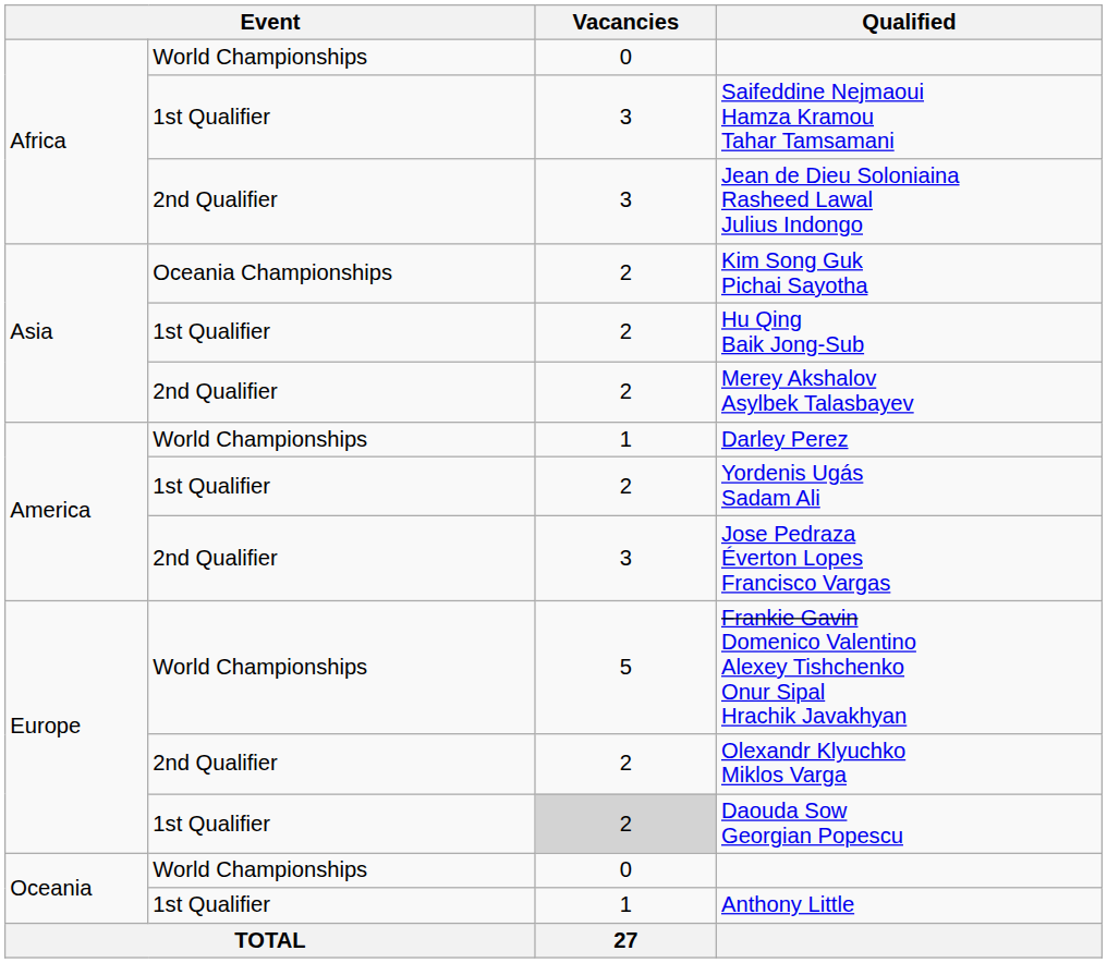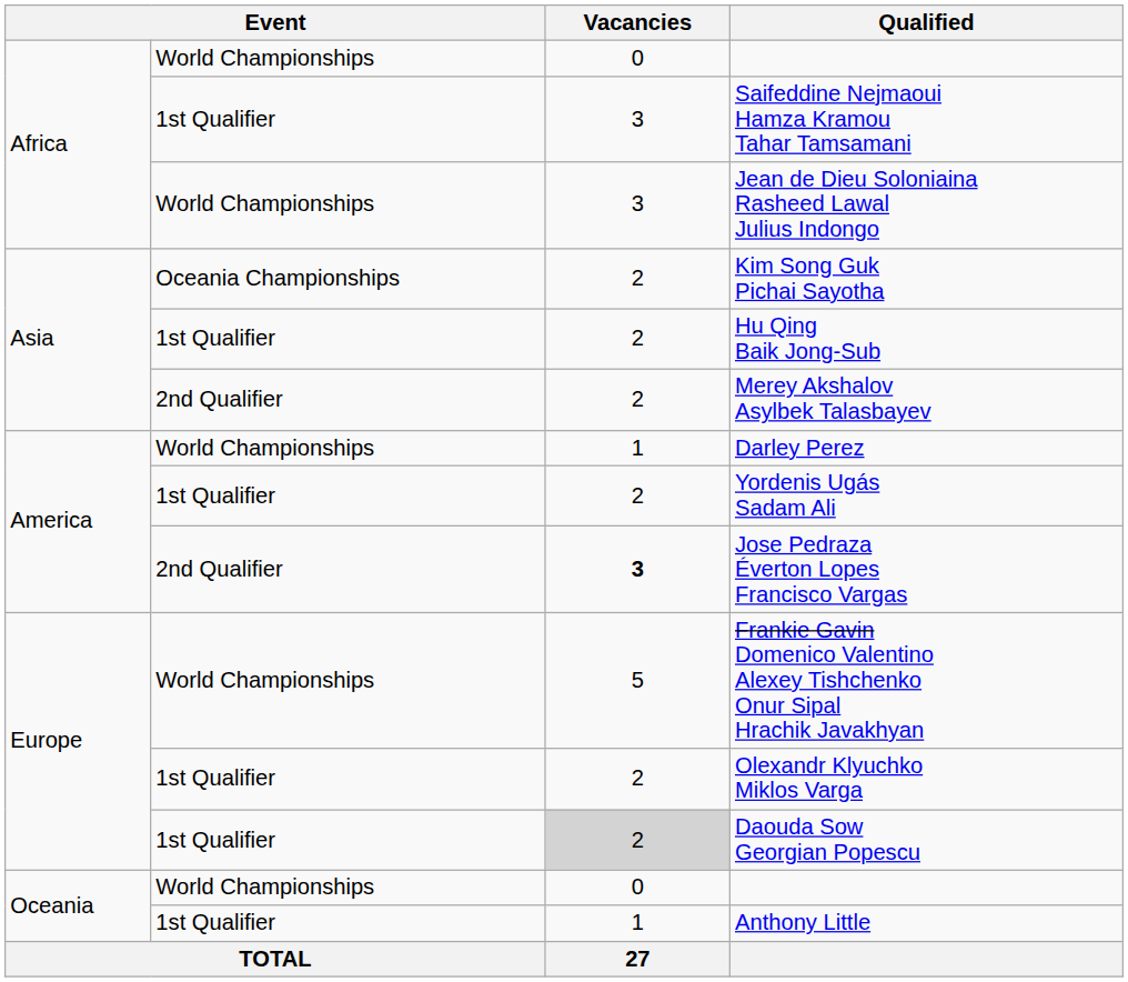 <table class = "wikitable" width=800>
 <tr>
 <th colspan="2">Event</th>
 <th>Vacancies</th>
 <th>Qualified</th>
 </tr>
 <tr>
 <td rowspan="3">Africa</td>
 <td>World Championships</td>
 <td align="center">0</td>
 <td></td>
 </tr>
 <tr>
 <td>1st Qualifier</td>
 <td align="center">3</td>
 <td> <a href='#'>Saifeddine Nejmaoui</a><br> <a href='#'>Hamza Kramou</a><br> <a href='#'>Tahar Tamsamani</a></td>
 </tr>
 <tr>
-<td>2nd Qualifier</td>
+<td>World Championships</td>
 <td align="center">3</td>
 <td> <a href='#'>Jean de Dieu Soloniaina</a> <br>  <a href='#'>Rasheed Lawal</a> <br>  <a href='#'>Julius Indongo</a></td>
 </tr>
 <tr>
 <td rowspan="3">Asia</td>
 <td>Oceania Championships</td>
 <td align="center">2</td>
 <td> <a href='#'>Kim Song Guk</a> <br> <a href='#'>Pichai Sayotha</a></td>
 </tr>
 <tr>
 <td>1st Qualifier</td>
 <td align="center">2</td>
 <td> <a href='#'>Hu Qing</a><br> <a href='#'>Baik Jong-Sub</a></td>
 </tr>
 <tr>
 <td>2nd Qualifier</td>
 <td align="center">2</td>
 <td> <a href='#'>Merey Akshalov</a> <br>  <a href='#'>Asylbek Talasbayev</a></td>
 </tr>
 <tr>
 <td rowspan="3">America</td>
 <td>World Championships</td>
 <td align="center">1</td>
 <td> <a href='#'>Darley Perez</a></td>
 </tr>
 <tr>
 <td>1st Qualifier</td>
 <td align="center">2</td>
 <td> <a href='#'>Yordenis Ugás</a> <br>  <a href='#'>Sadam Ali</a></td>
 </tr>
 <tr>
 <td>2nd Qualifier</td>
-<td align="center">3</td>
+<td align="center"><strong>3</strong></td>
 <td> <a href='#'>Jose Pedraza</a> <br>  <a href='#'>Éverton Lopes</a> <br>  <a href='#'>Francisco Vargas</a></td>
 </tr>
 <tr>
 <td rowspan="3">Europe</td>
 <td>World Championships</td>
 <td align="center">5</td>
 <td><s> <a href='#'>Frankie Gavin</a></s><br> <a href='#'>Domenico Valentino</a><br> <a href='#'>Alexey Tishchenko</a><br> <a href='#'>Onur Sipal</a><br> <a href='#'>Hrachik Javakhyan</a></td>
 </tr>
 <tr>
-<td>2nd Qualifier</td>
+<td>1st Qualifier</td>
 <td align="center">2</td>
 <td> <a href='#'>Olexandr Klyuchko</a> <br>  <a href='#'>Miklos Varga</a></td>
 </tr>
 <tr>
 <td>1st Qualifier</td>
 <td align="center" style="background: lightgrey;">2</td>
 <td> <a href='#'>Daouda Sow</a><br>  <a href='#'>Georgian Popescu</a></td>
 </tr>
 <tr>
 <td rowspan="2">Oceania</td>
 <td>World Championships</td>
 <td align="center">0</td>
 <td></td>
 </tr>
 <tr>
 <td>1st Qualifier</td>
 <td align="center">1</td>
 <td> <a href='#'>Anthony Little</a></td>
 </tr>
 <tr>
 <th colspan="2">TOTAL</th>
 <th>27</th>
 <th></th>
 </tr>
 </table>
